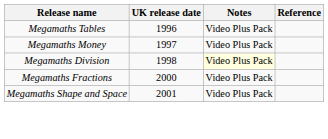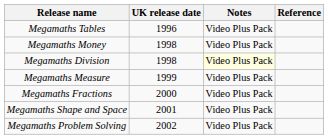 <table class="wikitable">
 <tr>
 <th>Release name</th>
 <th>UK release date</th>
 <th>Notes</th>
 <th>Reference</th>
 </tr>
 <tr>
 <td align="center"><em>Megamaths Tables</em></td>
 <td align="center">1996</td>
 <td align="center">Video Plus Pack</td>
 <td></td>
 </tr>
 <tr>
 <td align="center"><em>Megamaths Money</em></td>
-<td align="center">1997</td>
+<td align="center">1998</td>
 <td align="center">Video Plus Pack</td>
 <td></td>
 </tr>
 <tr>
 <td align="center"><em>Megamaths Division</em></td>
 <td align="center">1998</td>
 <td align="center" style="background: lightyellow;">Video Plus Pack</td>
+<td></td>
+</tr>
+<tr>
+<td align="center"><em>Megamaths Measure</em></td>
+<td align="center">1999</td>
+<td align="center">Video Plus Pack</td>
 <td></td>
 </tr>
 <tr>
 <td align="center"><em>Megamaths Fractions</em></td>
 <td align="center">2000</td>
 <td align="center">Video Plus Pack</td>
 <td></td>
 </tr>
 <tr>
 <td align="center"><em>Megamaths Shape and Space</em></td>
 <td align="center">2001</td>
 <td align="center">Video Plus Pack</td>
 <td></td>
 </tr>
+<tr>
+<td align="center"><em>Megamaths Problem Solving</em></td>
+<td align="center">2002</td>
+<td align="center">Video Plus Pack</td>
+<td></td>
+</tr>
 </table>
